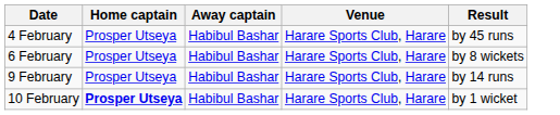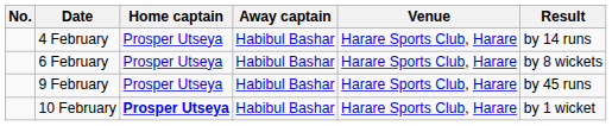 <table class="wikitable">
 <tr>
+<th>No.</th>
 <th>Date</th>
 <th>Home captain</th>
 <th>Away captain</th>
 <th>Venue</th>
 <th>Result</th>
 </tr>
 <tr>
+<td></td>
 <td>4 February</td>
 <td><a href='#'>Prosper Utseya</a></td>
 <td><a href='#'>Habibul Bashar</a></td>
 <td><a href='#'>Harare Sports Club</a>, <a href='#'>Harare</a></td>
-<td> by 45 runs</td>
+<td> by 14 runs</td>
 </tr>
 <tr>
+<td></td>
 <td>6 February</td>
 <td><a href='#'>Prosper Utseya</a></td>
 <td><a href='#'>Habibul Bashar</a></td>
 <td><a href='#'>Harare Sports Club</a>, <a href='#'>Harare</a></td>
 <td> by 8 wickets</td>
 </tr>
 <tr>
+<td></td>
 <td>9 February</td>
 <td><a href='#'>Prosper Utseya</a></td>
 <td><a href='#'>Habibul Bashar</a></td>
 <td><a href='#'>Harare Sports Club</a>, <a href='#'>Harare</a></td>
-<td> by 14 runs</td>
+<td> by 45 runs</td>
 </tr>
 <tr>
+<td></td>
 <td>10 February</td>
 <td><strong><a href='#'>Prosper Utseya</a></strong></td>
 <td><a href='#'>Habibul Bashar</a></td>
 <td><a href='#'>Harare Sports Club</a>, <a href='#'>Harare</a></td>
 <td> by 1 wicket</td>
 </tr>
 </table>
